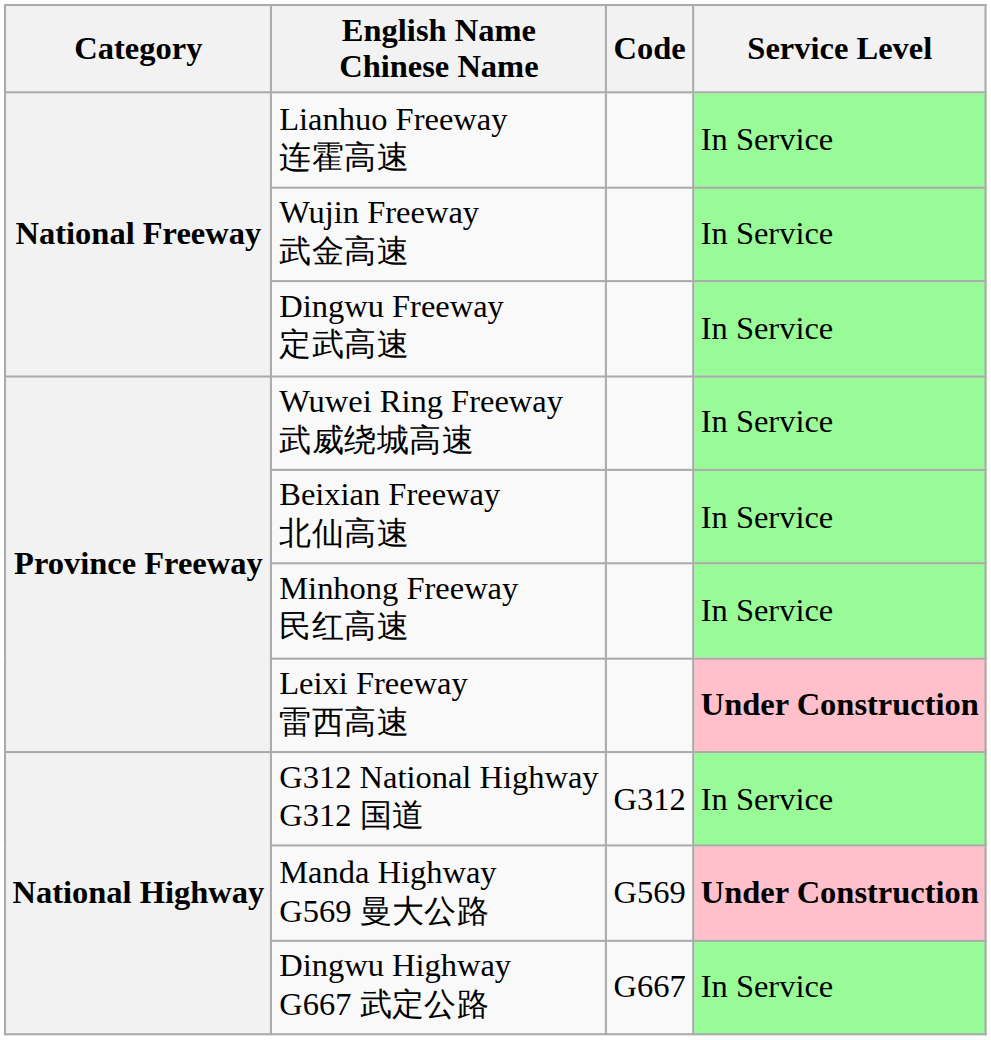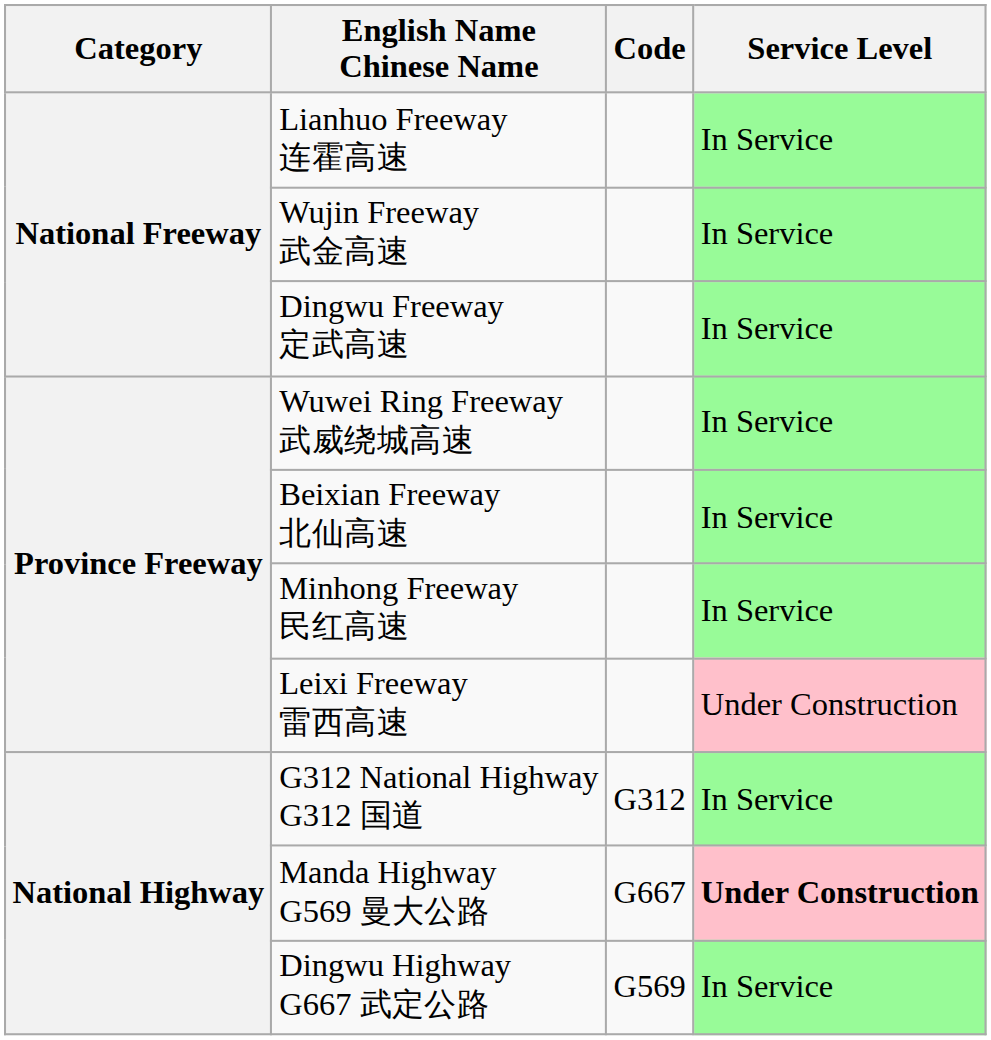 <table class="wikitable mw-collapsible">
 <tr>
 <th>Category</th>
 <th>English Name<br>Chinese Name</th>
 <th>Code</th>
 <th>Service Level</th>
 </tr>
 <tr>
 <th rowspan="3">National Freeway</th>
 <td>Lianhuo Freeway<br>连霍高速</td>
 <td></td>
 <td style="background: palegreen">In Service</td>
 </tr>
 <tr>
 <td>Wujin Freeway<br>武金高速</td>
 <td></td>
 <td style="background: palegreen">In Service</td>
 </tr>
 <tr>
 <td>Dingwu Freeway<br>定武高速</td>
 <td></td>
 <td style="background: palegreen">In Service</td>
 </tr>
 <tr>
 <th rowspan="4">Province Freeway</th>
 <td>Wuwei Ring Freeway<br>武威绕城高速</td>
 <td></td>
 <td style="background: palegreen">In Service</td>
 </tr>
 <tr>
 <td>Beixian Freeway<br>北仙高速</td>
 <td></td>
 <td style="background: palegreen">In Service</td>
 </tr>
 <tr>
 <td>Minhong Freeway<br>民红高速</td>
 <td></td>
 <td style="background: palegreen">In Service</td>
 </tr>
 <tr>
 <td>Leixi Freeway<br>雷西高速</td>
 <td></td>
-<td style="background: pink"><strong>Under Construction</strong></td>
+<td style="background: pink">Under Construction</td>
 </tr>
 <tr>
 <th rowspan="3">National Highway</th>
 <td>G312 National Highway<br>G312 国道</td>
 <td>G312</td>
 <td style="background: palegreen">In Service</td>
 </tr>
 <tr>
 <td>Manda Highway<br>G569 曼大公路</td>
-<td>G569</td>
+<td>G667</td>
 <td style="background: pink"><strong>Under Construction</strong></td>
 </tr>
 <tr>
 <td>Dingwu Highway<br>G667 武定公路</td>
-<td>G667</td>
+<td>G569</td>
 <td style="background: palegreen">In Service</td>
 </tr>
 </table>
